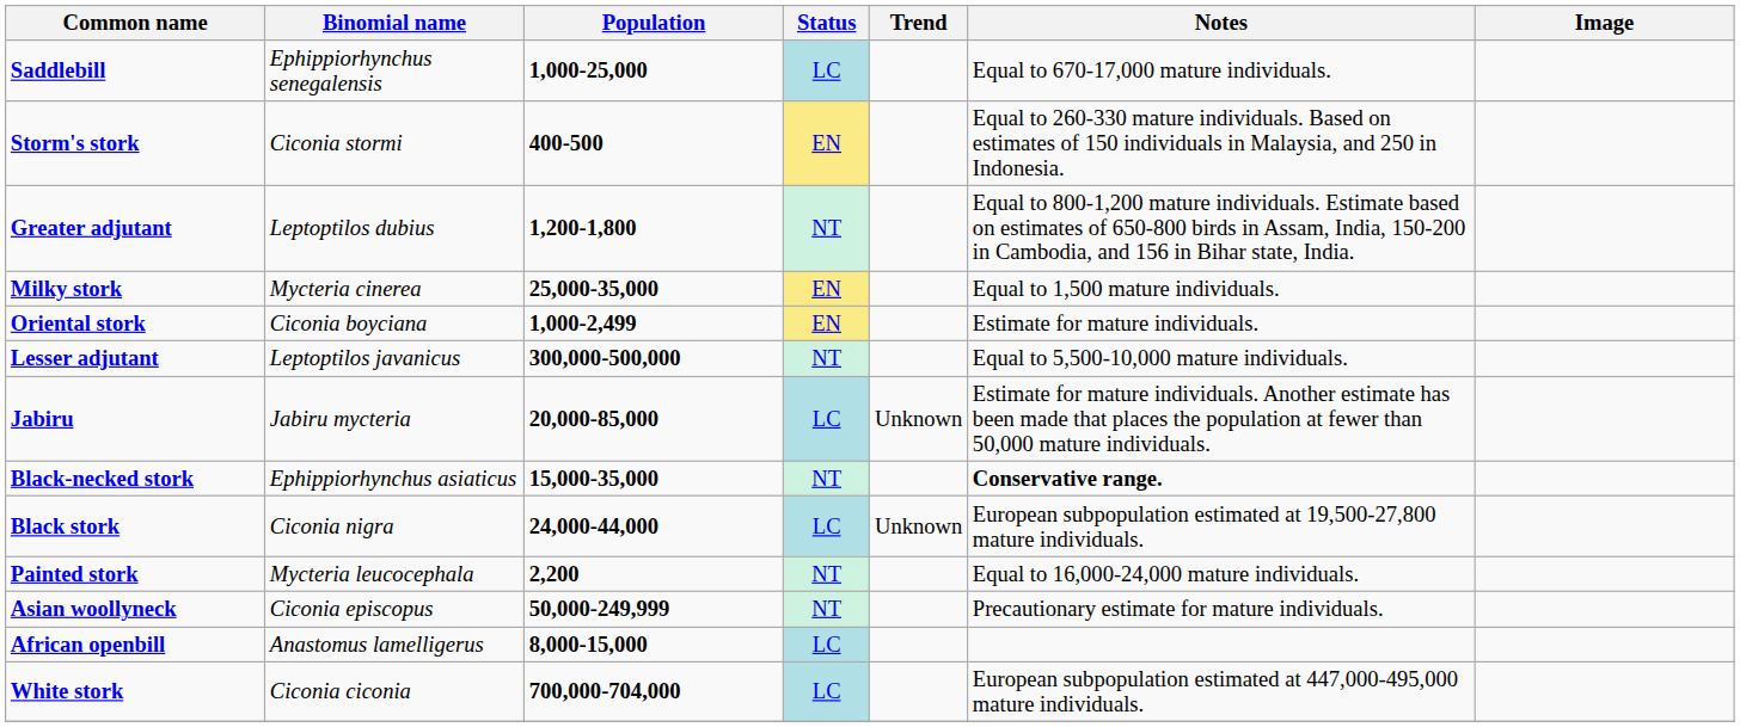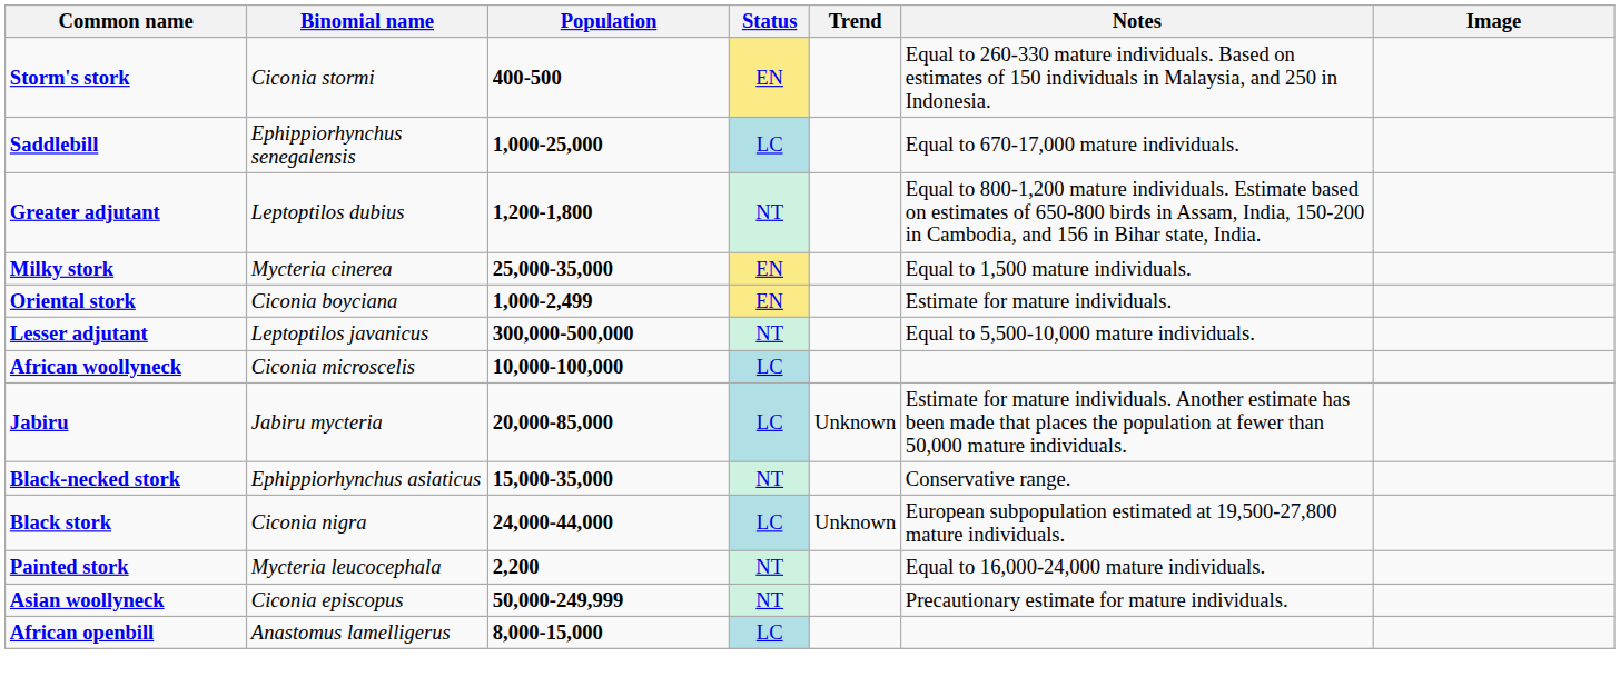 <table class="wikitable sortable">
 <tr>
 <th width="15%">Common name</th>
 <th width="15%"><a href='#'>Binomial name</a></th>
 <th data-sort-type="number"  width="15%"><a href='#'>Population</a></th>
 <th width="5%"><a href='#'>Status</a></th>
 <th width="5%">Trend</th>
 <th class="unsortable">Notes</th>
 <th width="15%" class="unsortable">Image</th>
 </tr>
 <tr>
+<td><strong><a href='#'>Storm's stork</a></strong></td>
+<td><em>Ciconia stormi</em></td>
+<td><strong>400-500</strong></td>
+<td align="center" style="background:#FAEB86"><a href='#'>EN</a></td>
+<td align="center"></td>
+<td>Equal to 260-330 mature individuals. Based on estimates of 150 individuals in Malaysia, and 250 in Indonesia.</td>
+<td></td>
+</tr>
+<tr>
 <td><strong><a href='#'>Saddlebill</a></strong></td>
 <td><em>Ephippiorhynchus senegalensis</em></td>
 <td><strong>1,000-25,000</strong></td>
 <td align="center" style="background:#B0E0E6"><a href='#'>LC</a></td>
 <td></td>
 <td>Equal to 670-17,000 mature individuals.</td>
-<td></td>
-</tr>
-<tr>
-<td><strong><a href='#'>Storm's stork</a></strong></td>
-<td><em>Ciconia stormi</em></td>
-<td><strong>400-500</strong></td>
-<td align="center" style="background:#FAEB86"><a href='#'>EN</a></td>
-<td align="center"></td>
-<td>Equal to 260-330 mature individuals. Based on estimates of 150 individuals in Malaysia, and 250 in Indonesia.</td>
 <td></td>
 </tr>
 <tr>
 <td><strong><a href='#'>Greater adjutant</a></strong></td>
 <td><em>Leptoptilos dubius</em></td>
 <td><strong>1,200-1,800</strong></td>
 <td align="center" style="background:#CEF2E0"><a href='#'>NT</a></td>
 <td align="center"></td>
 <td>Equal to 800-1,200 mature individuals. Estimate based on estimates of 650-800 birds in Assam, India, 150-200 in Cambodia, and 156 in Bihar state, India.</td>
 <td></td>
 </tr>
 <tr>
 <td><strong><a href='#'>Milky stork</a></strong></td>
 <td><em>Mycteria cinerea</em></td>
 <td><strong>25,000-35,000</strong></td>
 <td align="center" style="background:#FAEB86"><a href='#'>EN</a></td>
 <td align="center"></td>
 <td>Equal to 1,500 mature individuals.</td>
 <td></td>
 </tr>
 <tr>
 <td><strong><a href='#'>Oriental stork</a></strong></td>
 <td><em>Ciconia boyciana</em></td>
 <td><strong>1,000-2,499</strong></td>
 <td align="center" style="background:#FAEB86"><a href='#'>EN</a></td>
 <td align="center"></td>
 <td>Estimate for mature individuals.</td>
 <td></td>
 </tr>
 <tr>
 <td><strong><a href='#'>Lesser adjutant</a></strong></td>
 <td><em>Leptoptilos javanicus</em></td>
 <td><strong>300,000-500,000</strong></td>
 <td align="center" style="background:#CEF2E0"><a href='#'>NT</a></td>
 <td align="center"></td>
 <td>Equal to 5,500-10,000 mature individuals.</td>
 <td></td>
 </tr>
 <tr>
+<td><strong><a href='#'>African woollyneck</a></strong></td>
+<td><em>Ciconia microscelis</em></td>
+<td><strong>10,000-100,000</strong></td>
+<td align="center" style="background:#B0E0E6"><a href='#'>LC</a></td>
+<td></td>
+<td></td>
+<td></td>
+</tr>
+<tr>
 <td><strong><a href='#'>Jabiru</a></strong></td>
 <td><em>Jabiru mycteria</em></td>
 <td><strong>20,000-85,000</strong></td>
 <td align="center" style="background:#B0E0E6"><a href='#'>LC</a></td>
 <td align="center">Unknown</td>
 <td>Estimate for mature individuals. Another estimate has been made that places the population at fewer than 50,000 mature individuals.</td>
 <td></td>
 </tr>
 <tr>
 <td><strong><a href='#'>Black-necked stork</a></strong></td>
 <td><em>Ephippiorhynchus asiaticus</em></td>
 <td><strong>15,000-35,000</strong></td>
 <td align="center" style="background:#CEF2E0"><a href='#'>NT</a></td>
 <td align="center"></td>
-<td><strong>Conservative range.</strong></td>
+<td>Conservative range.</td>
 <td></td>
 </tr>
 <tr>
 <td><strong><a href='#'>Black stork</a></strong></td>
 <td><em>Ciconia nigra</em></td>
 <td><strong>24,000-44,000</strong></td>
 <td align="center" style="background:#B0E0E6"><a href='#'>LC</a></td>
 <td align="center">Unknown</td>
 <td>European subpopulation estimated at 19,500-27,800 mature individuals.</td>
 <td></td>
 </tr>
 <tr>
 <td><strong><a href='#'>Painted stork</a></strong></td>
 <td><em>Mycteria leucocephala</em></td>
 <td><strong>2,200</strong></td>
 <td align="center" style="background:#CEF2E0"><a href='#'>NT</a></td>
 <td align="center"></td>
 <td>Equal to 16,000-24,000 mature individuals.</td>
 <td></td>
 </tr>
 <tr>
 <td><strong><a href='#'>Asian woollyneck</a></strong></td>
 <td><em>Ciconia episcopus</em></td>
 <td><strong>50,000-249,999</strong></td>
 <td align="center" style="background:#CEF2E0"><a href='#'>NT</a></td>
 <td></td>
 <td>Precautionary estimate for mature individuals.</td>
 <td></td>
 </tr>
 <tr>
 <td><strong><a href='#'>African openbill</a></strong></td>
 <td><em>Anastomus lamelligerus</em></td>
 <td><strong>8,000-15,000</strong></td>
 <td align="center" style="background:#B0E0E6"><a href='#'>LC</a></td>
 <td></td>
 <td></td>
 <td></td>
 </tr>
 <tr>
-<td><strong><a href='#'>White stork</a></strong></td>
-<td><em>Ciconia ciconia</em></td>
-<td><strong>700,000-704,000</strong></td>
-<td align="center" style="background:#B0E0E6"><a href='#'>LC</a></td>
-<td></td>
-<td>European subpopulation estimated at 447,000-495,000 mature individuals.</td>
-<td></td>
-</tr>
-<tr>
 </tr>
 </table>
